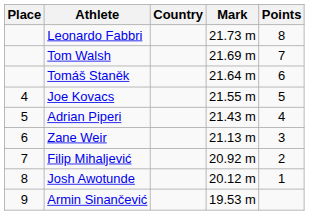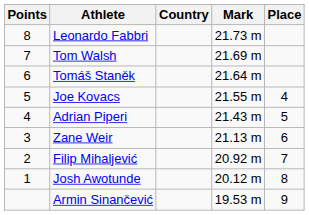 <table class="wikitable">
 <tr>
-<th>Place</th>
+<th>Points</th>
 <th>Athlete</th>
 <th>Country</th>
 <th>Mark</th>
-<th>Points</th>
+<th>Place</th>
 </tr>
 <tr>
-<td align=center></td>
+<td align=center>8</td>
 <td><a href='#'>Leonardo Fabbri</a></td>
 <td></td>
 <td>21.73 m</td>
+<td align=center></td>
+</tr>
+<tr>
+<td align=center>7</td>
+<td><a href='#'>Tom Walsh</a></td>
+<td></td>
+<td>21.69 m</td>
+<td align=center></td>
+</tr>
+<tr>
+<td align=center>6</td>
+<td><a href='#'>Tomáš Staněk</a></td>
+<td></td>
+<td>21.64 m</td>
+<td align=center></td>
+</tr>
+<tr>
+<td align=center>5</td>
+<td><a href='#'>Joe Kovacs</a></td>
+<td></td>
+<td>21.55 m</td>
+<td align=center>4</td>
+</tr>
+<tr>
+<td align=center>4</td>
+<td><a href='#'>Adrian Piperi</a></td>
+<td></td>
+<td>21.43 m</td>
+<td align=center>5</td>
+</tr>
+<tr>
+<td align=center>3</td>
+<td><a href='#'>Zane Weir</a></td>
+<td></td>
+<td>21.13 m</td>
+<td align=center>6</td>
+</tr>
+<tr>
+<td align=center>2</td>
+<td><a href='#'>Filip Mihaljević</a></td>
+<td></td>
+<td>20.92 m</td>
+<td align=center>7</td>
+</tr>
+<tr>
+<td align=center>1</td>
+<td><a href='#'>Josh Awotunde</a></td>
+<td></td>
+<td>20.12 m</td>
 <td align=center>8</td>
 </tr>
 <tr>
 <td align=center></td>
-<td><a href='#'>Tom Walsh</a></td>
-<td></td>
-<td>21.69 m</td>
-<td align=center>7</td>
-</tr>
-<tr>
-<td align=center></td>
-<td><a href='#'>Tomáš Staněk</a></td>
-<td></td>
-<td>21.64 m</td>
-<td align=center>6</td>
-</tr>
-<tr>
-<td align=center>4</td>
-<td><a href='#'>Joe Kovacs</a></td>
-<td></td>
-<td>21.55 m</td>
-<td align=center>5</td>
-</tr>
-<tr>
-<td align=center>5</td>
-<td><a href='#'>Adrian Piperi</a></td>
-<td></td>
-<td>21.43 m</td>
-<td align=center>4</td>
-</tr>
-<tr>
-<td align=center>6</td>
-<td><a href='#'>Zane Weir</a></td>
-<td></td>
-<td>21.13 m</td>
-<td align=center>3</td>
-</tr>
-<tr>
-<td align=center>7</td>
-<td><a href='#'>Filip Mihaljević</a></td>
-<td></td>
-<td>20.92 m</td>
-<td align=center>2</td>
-</tr>
-<tr>
-<td align=center>8</td>
-<td><a href='#'>Josh Awotunde</a></td>
-<td></td>
-<td>20.12 m</td>
-<td align=center>1</td>
-</tr>
-<tr>
-<td align=center>9</td>
 <td><a href='#'>Armin Sinančević</a></td>
 <td></td>
 <td>19.53 m</td>
-<td align=center></td>
+<td align=center>9</td>
 </tr>
 </table>
